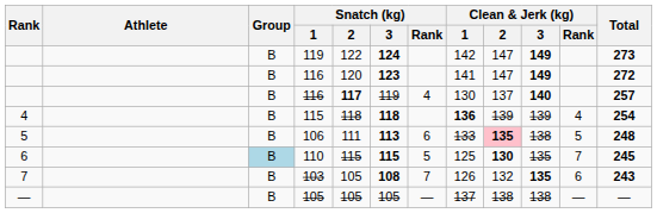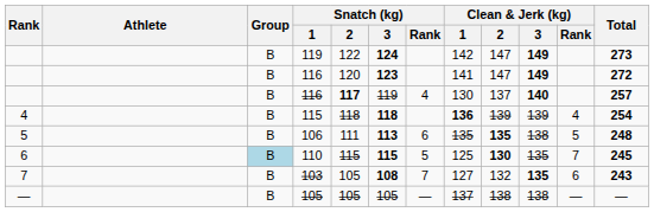 <table class = "wikitable" style="text-align:center;">
 <tr>
 <th rowspan=2 width=40>Rank</th>
 <th rowspan=2 width=250>Athlete</th>
 <th rowspan=2 width=50>Group</th>
 <th colspan=4>Snatch (kg)</th>
 <th colspan=4>Clean & Jerk (kg)</th>
 <th rowspan=2 width=60>Total</th>
 </tr>
 <tr>
 <th width=40>1</th>
 <th width=40>2</th>
 <th width=40>3</th>
 <th width=40>Rank</th>
 <th width=40>1</th>
 <th width=40>2</th>
 <th width=40>3</th>
 <th width=40>Rank</th>
 </tr>
 <tr>
 <td></td>
 <td align=left></td>
 <td>B</td>
 <td>119</td>
 <td>122</td>
 <td><strong>124</strong></td>
 <td></td>
 <td>142</td>
 <td>147</td>
 <td><strong>149</strong></td>
 <td></td>
 <td><strong>273</strong></td>
 </tr>
 <tr>
 <td></td>
 <td align=left></td>
 <td>B</td>
 <td>116</td>
 <td>120</td>
 <td><strong>123</strong></td>
 <td></td>
 <td>141</td>
 <td>147</td>
 <td><strong>149</strong></td>
 <td></td>
 <td><strong>272</strong></td>
 </tr>
 <tr>
 <td></td>
 <td align=left></td>
 <td>B</td>
 <td><s>116</s></td>
 <td><strong>117</strong></td>
 <td><s>119</s></td>
 <td>4</td>
 <td>130</td>
 <td>137</td>
 <td><strong>140</strong></td>
 <td></td>
 <td><strong>257</strong></td>
 </tr>
 <tr>
 <td>4</td>
 <td align=left></td>
 <td>B</td>
 <td>115</td>
 <td><s>118</s></td>
 <td><strong>118</strong></td>
 <td></td>
 <td><strong>136</strong></td>
 <td><s>139</s></td>
 <td><s>139</s></td>
 <td>4</td>
 <td><strong>254</strong></td>
 </tr>
 <tr>
 <td>5</td>
 <td align=left></td>
 <td>B</td>
 <td>106</td>
 <td>111</td>
 <td><strong>113</strong></td>
 <td>6</td>
-<td><s>133</s></td>
-<td style="background: pink;"><strong>135</strong></td>
+<td><s>135</s></td>
+<td><strong>135</strong></td>
 <td><s>138</s></td>
 <td>5</td>
 <td><strong>248</strong></td>
 </tr>
 <tr>
 <td>6</td>
 <td align=left></td>
 <td style="background: lightblue;">B</td>
 <td>110</td>
 <td><s>115</s></td>
 <td><strong>115</strong></td>
 <td>5</td>
 <td>125</td>
 <td><strong>130</strong></td>
 <td><s>135</s></td>
 <td>7</td>
 <td><strong>245</strong></td>
 </tr>
 <tr>
 <td>7</td>
 <td align=left></td>
 <td>B</td>
 <td><s>103</s></td>
 <td>105</td>
 <td><strong>108</strong></td>
 <td>7</td>
-<td>126</td>
+<td>127</td>
 <td>132</td>
 <td><strong>135</strong></td>
 <td>6</td>
 <td><strong>243</strong></td>
 </tr>
 <tr>
 <td>—</td>
 <td align=left></td>
 <td>B</td>
 <td><s>105</s></td>
 <td><s>105</s></td>
 <td><s>105</s></td>
 <td>—</td>
 <td><s>137</s></td>
 <td><s>138</s></td>
 <td><s>138</s></td>
 <td>—</td>
 <td>—</td>
 </tr>
 </table>
